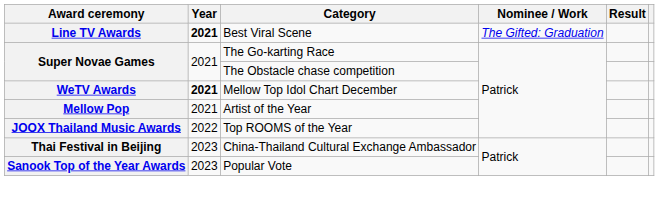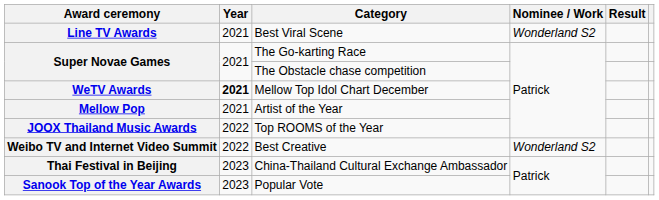 <table class="wikitable plainrowheaders sortable">
 <tr>
 <th scope="col">Award ceremony</th>
 <th scope="col">Year</th>
 <th scope="col">Category</th>
 <th scope="col">Nominee / Work</th>
 <th scope="col">Result</th>
 <th scope="col" class="unsortable"></th>
 </tr>
 <tr>
 <th scope="row"><a href='#'>Line TV Awards</a></th>
-<td style="text-align:center"><strong>2021</strong></td>
+<td style="text-align:center">2021</td>
 <td>Best Viral Scene</td>
-<td><em><a href='#'>The Gifted: Graduation</a></em></td>
+<td><em>Wonderland S2</em></td>
 <td></td>
 <td style="text-align:center"></td>
 </tr>
 <tr>
 <th rowspan="2" scope="row">Super Novae Games</th>
 <td rowspan="2" style="text-align:center">2021</td>
 <td>The Go-karting Race</td>
 <td rowspan="5">Patrick</td>
 <td></td>
 <td style="text-align:center"></td>
 </tr>
 <tr>
 <td>The Obstacle chase competition</td>
 <td></td>
 <td style="text-align:center"></td>
 </tr>
 <tr>
 <th scope="row"><a href='#'>WeTV Awards</a></th>
 <td style="text-align:center"><strong>2021</strong></td>
 <td>Mellow Top Idol Chart December</td>
 <td></td>
 <td style="text-align:center"></td>
 </tr>
 <tr>
 <th scope="row"><a href='#'>Mellow Pop</a></th>
 <td style="text-align:center">2021</td>
 <td>Artist of the Year</td>
 <td></td>
 <td style="text-align:center"></td>
 </tr>
 <tr>
 <th scope="row"><a href='#'>JOOX Thailand Music Awards</a></th>
 <td style="text-align:center">2022</td>
 <td>Top ROOMS of the Year</td>
 <td></td>
 <td style="text-align:center"></td>
 </tr>
 <tr>
+<th scope="row">Weibo TV and Internet Video Summit</th>
+<td style="text-align:center">2022</td>
+<td>Best Creative</td>
+<td><em>Wonderland S2</em></td>
+<td></td>
+<td style="text-align:center"></td>
+</tr>
+<tr>
 <th scope="row">Thai Festival in Beijing</th>
 <td style="text-align:center">2023</td>
 <td>China-Thailand Cultural Exchange Ambassador</td>
 <td rowspan="2">Patrick</td>
 <td></td>
 <td style="text-align:center"></td>
 </tr>
 <tr>
 <th scope="row"><a href='#'>Sanook Top of the Year Awards</a></th>
 <td style="text-align:center">2023</td>
 <td>Popular Vote</td>
 <td></td>
 <td style="text-align:center"></td>
 </tr>
 </table>
